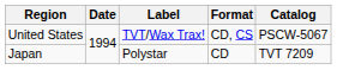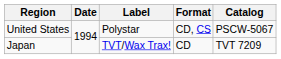 <table class="wikitable">
 <tr>
 <th>Region</th>
 <th>Date</th>
 <th>Label</th>
 <th>Format</th>
 <th>Catalog</th>
 </tr>
 <tr>
 <td>United States</td>
 <td rowspan="2">1994</td>
-<td><a href='#'>TVT</a>/<a href='#'>Wax Trax!</a></td>
+<td>Polystar</td>
 <td>CD, <a href='#'>CS</a></td>
 <td>PSCW-5067</td>
 </tr>
 <tr>
 <td>Japan</td>
-<td>Polystar</td>
+<td><a href='#'>TVT</a>/<a href='#'>Wax Trax!</a></td>
 <td>CD</td>
 <td>TVT 7209</td>
 </tr>
 </table>
